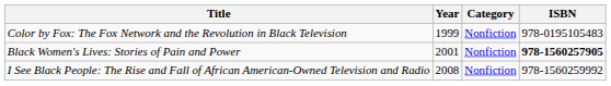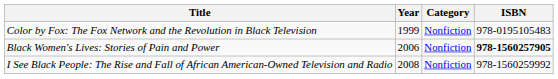 <table class="wikitable sortable">
 <tr>
 <th>Title</th>
 <th>Year</th>
 <th>Category</th>
 <th>ISBN</th>
 </tr>
 <tr>
 <td><em>Color by Fox: The Fox Network and the Revolution in Black Television</em></td>
 <td>1999</td>
 <td><a href='#'>Nonfiction</a></td>
 <td>978-0195105483</td>
 </tr>
 <tr>
 <td><em>Black Women's Lives: Stories of Pain and Power</em></td>
-<td>2001</td>
+<td>2006</td>
 <td><a href='#'>Nonfiction</a></td>
 <td><strong>978-1560257905</strong></td>
 </tr>
 <tr>
 <td><em>I See Black People: The Rise and Fall of African American-Owned Television and Radio</em></td>
 <td>2008</td>
 <td><a href='#'>Nonfiction</a></td>
 <td>978-1560259992</td>
 </tr>
 </table>
